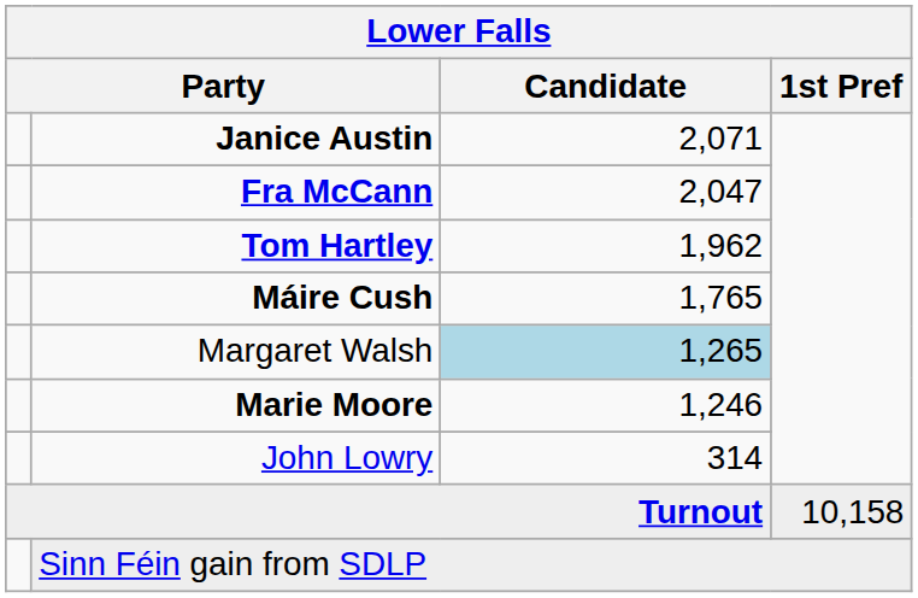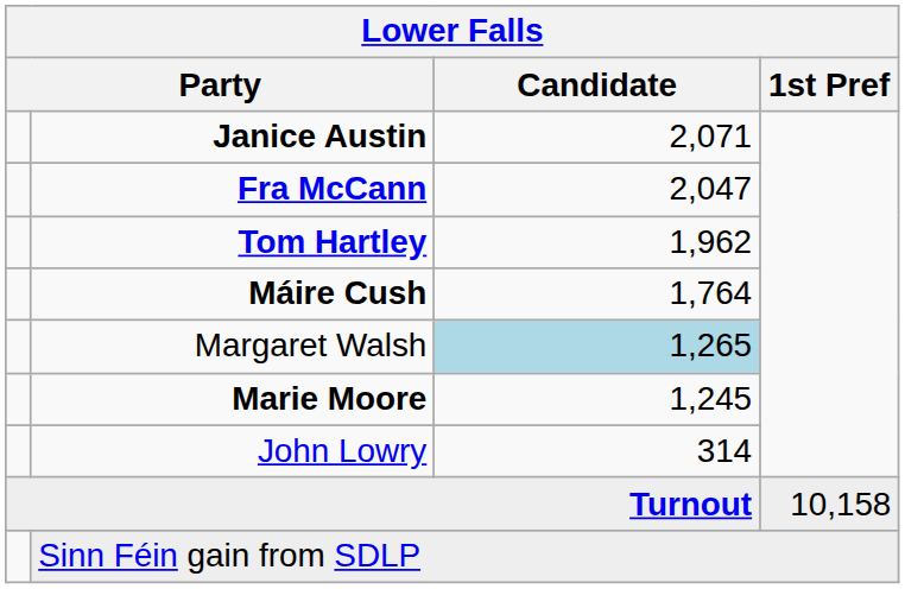 <table class="wikitable">
 <tr>
 <th colspan="4" align="center"><a href='#'>Lower Falls</a></th>
 </tr>
 <tr>
 <th colspan="2" align="center" width=200>Party</th>
 <th width=150>Candidate</th>
 <th width=60>1st Pref</th>
 </tr>
 <tr>
 <td></td>
 <td align="right"><strong>Janice Austin</strong></td>
 <td align="right">2,071</td>
 </tr>
 <tr>
 <td></td>
 <td align="right"><strong><a href='#'>Fra McCann</a></strong></td>
 <td align="right">2,047</td>
 </tr>
 <tr>
 <td></td>
 <td align="right"><strong><a href='#'>Tom Hartley</a></strong></td>
 <td align="right">1,962</td>
 </tr>
 <tr>
 <td></td>
 <td align="right"><strong>Máire Cush</strong></td>
-<td align="right">1,765</td>
+<td align="right">1,764</td>
 </tr>
 <tr>
 <td></td>
 <td align="right">Margaret Walsh</td>
 <td align="right" style="background: lightblue;">1,265</td>
 </tr>
 <tr>
 <td></td>
 <td align="right"><strong>Marie Moore</strong></td>
-<td align="right">1,246</td>
+<td align="right">1,245</td>
 </tr>
 <tr>
 <td></td>
 <td align="right"><a href='#'>John Lowry</a></td>
 <td align="right">314</td>
 </tr>
 <tr bgcolor="EEEEEE">
 <td colspan=3 align="right"><strong><a href='#'>Turnout</a></strong></td>
 <td align="right">10,158</td>
 </tr>
 <tr>
 <td bgcolor=></td>
 <td colspan=3 bgcolor="EEEEEE"><a href='#'>Sinn Féin</a> gain from <a href='#'>SDLP</a></td>
 </tr>
 </table>
